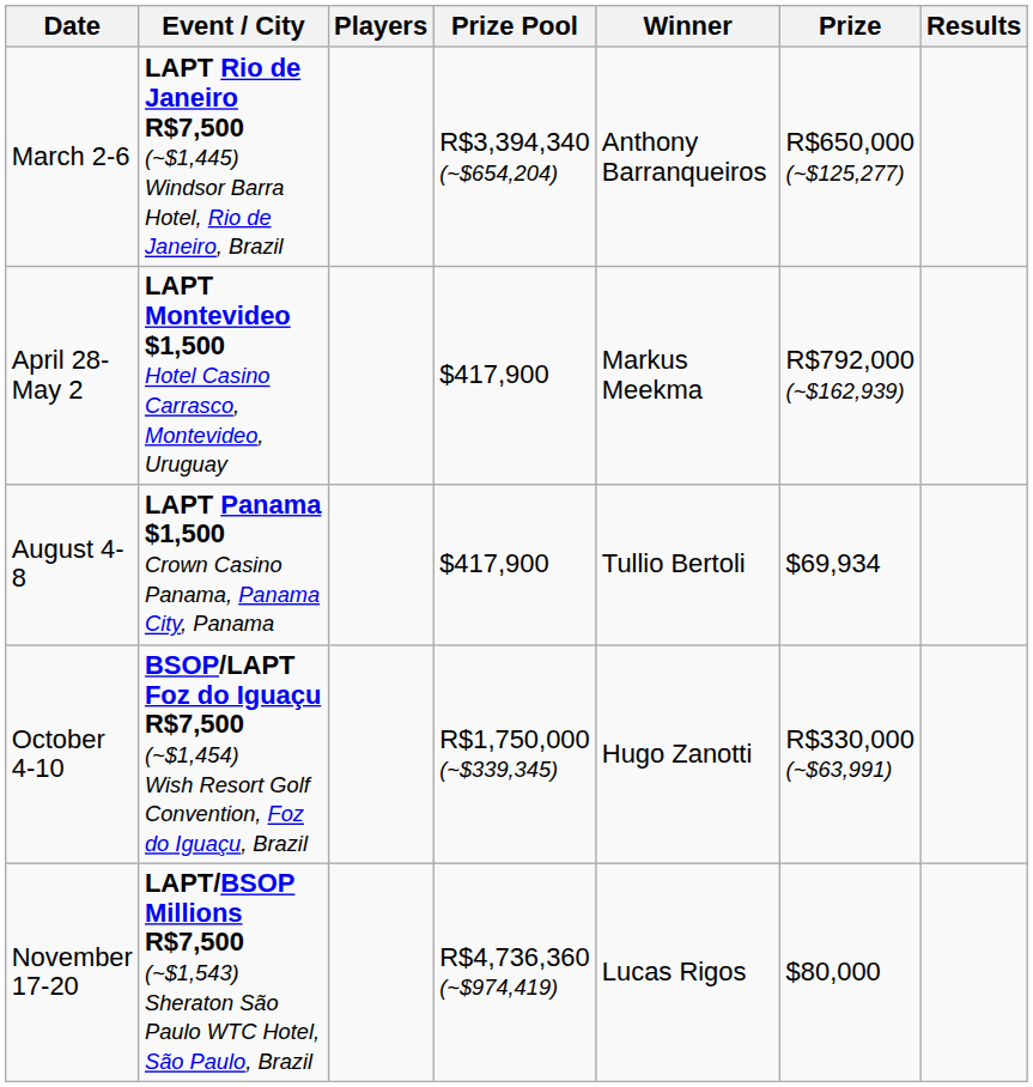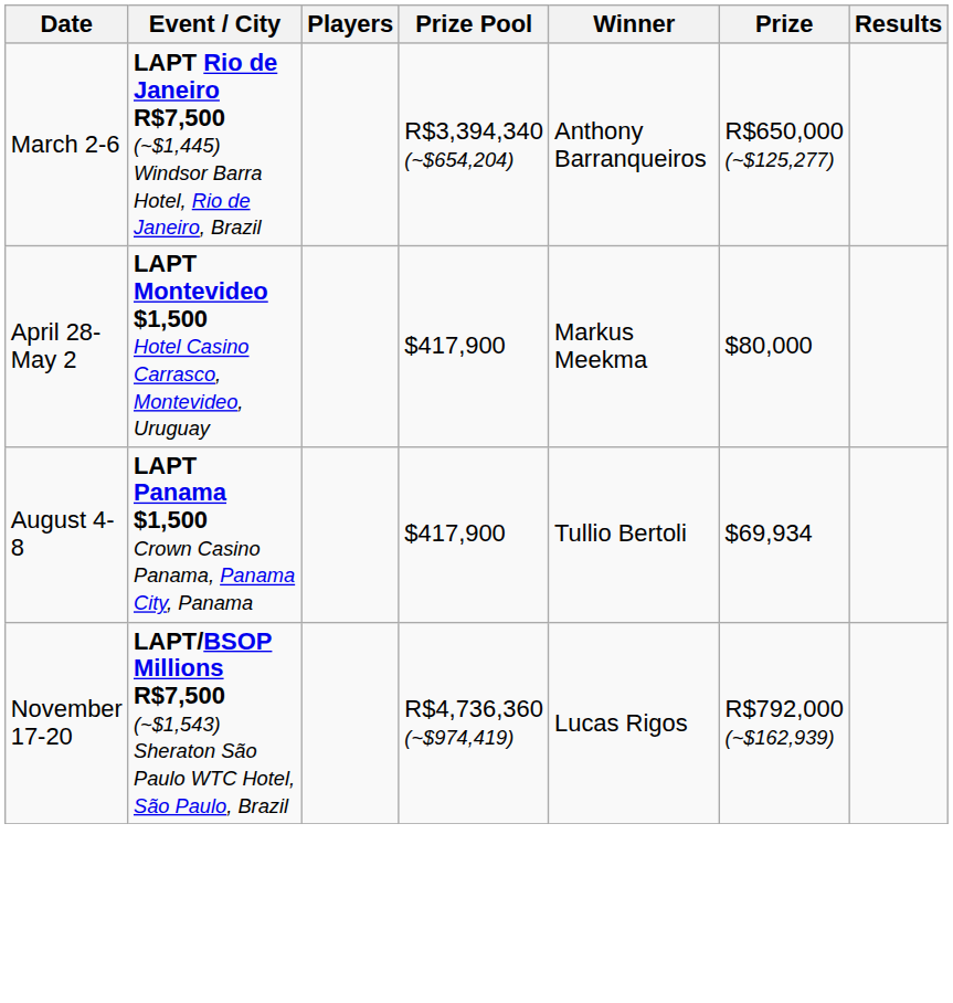 <table class="wikitable" width="100%">
 <tr>
 <th width="13%">Date</th>
 <th !width="19%">Event / City</th>
 <th !width="11%">Players</th>
 <th !width="12%">Prize Pool</th>
 <th !width="22%">Winner</th>
 <th !width="12%">Prize</th>
 <th !width="11%">Results</th>
 </tr>
 <tr>
 <td>March 2-6</td>
 <td> <strong>LAPT <a href='#'>Rio de Janeiro</a> R$7,500</strong> <small><em>(~$1,445)</em></small><br><small><em>Windsor Barra Hotel, <a href='#'>Rio de Janeiro</a>, Brazil</em></small></td>
 <td></td>
 <td>R$3,394,340<br><small><em>(~$654,204)</em></small></td>
 <td> Anthony Barranqueiros</td>
 <td>R$650,000<br><small><em>(~$125,277)</em></small></td>
 <td></td>
 </tr>
 <tr>
 <td>April 28-May 2</td>
 <td> <strong>LAPT <a href='#'>Montevideo</a> $1,500</strong><br><small><em><a href='#'>Hotel Casino Carrasco</a>, <a href='#'>Montevideo</a>, Uruguay</em></small></td>
 <td></td>
 <td>$417,900</td>
 <td> Markus Meekma</td>
-<td>R$792,000<br><small><em>(~$162,939)</em></small></td>
+<td>$80,000</td>
 <td></td>
 </tr>
 <tr>
 <td>August 4-8</td>
 <td> <strong>LAPT <a href='#'>Panama</a> $1,500</strong><br><small><em>Crown Casino Panama, <a href='#'>Panama City</a>, Panama</em></small></td>
 <td></td>
 <td>$417,900</td>
 <td> Tullio Bertoli</td>
 <td>$69,934</td>
 <td></td>
 </tr>
 <tr>
-<td>October 4-10</td>
-<td> <strong><a href='#'>BSOP</a>/LAPT <a href='#'>Foz do Iguaçu</a> R$7,500</strong> <small><em>(~$1,454)</em></small><br><small><em>Wish Resort Golf Convention, <a href='#'>Foz do Iguaçu</a>, Brazil</em></small></td>
-<td></td>
-<td>R$1,750,000<br><small><em>(~$339,345)</em></small></td>
-<td> Hugo Zanotti</td>
-<td>R$330,000<br><small><em>(~$63,991)</em></small></td>
-<td></td>
-</tr>
-<tr>
 <td>November 17-20</td>
 <td> <strong>LAPT/<a href='#'>BSOP Millions</a> R$7,500</strong> <small><em>(~$1,543)</em></small><br><small><em>Sheraton São Paulo WTC Hotel, <a href='#'>São Paulo</a>, Brazil</em></small></td>
 <td></td>
 <td>R$4,736,360<br><small><em>(~$974,419)</em></small></td>
 <td> Lucas Rigos</td>
-<td>$80,000</td>
+<td>R$792,000<br><small><em>(~$162,939)</em></small></td>
 <td></td>
 </tr>
 </table>
